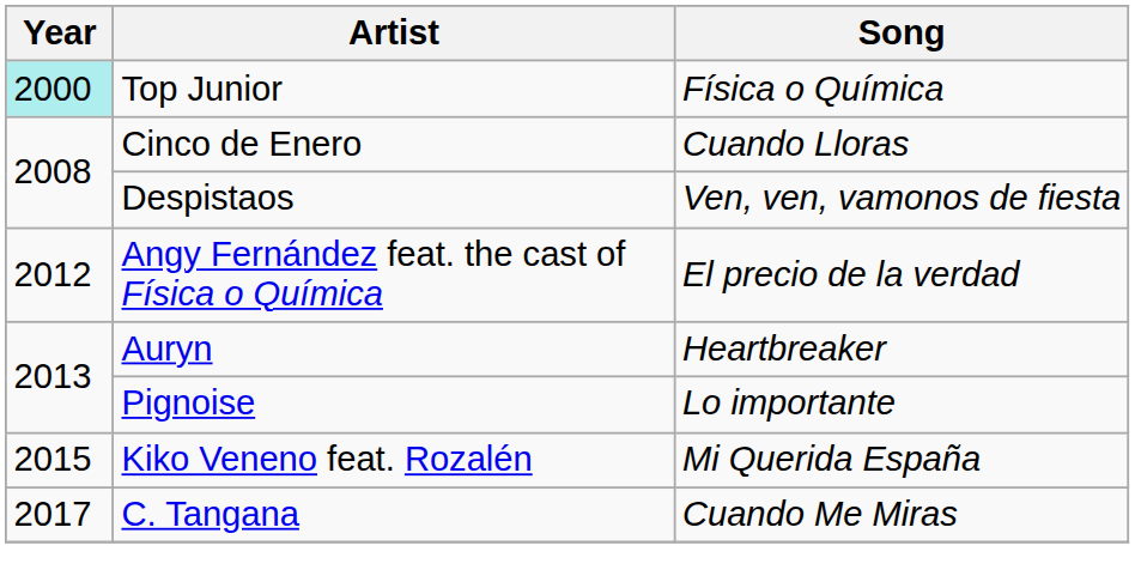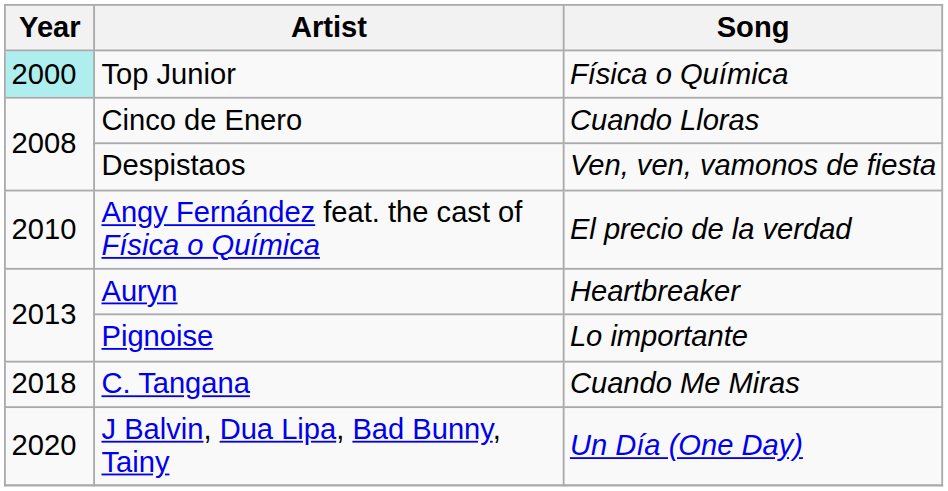 <table class="wikitable sortable">
 <tr>
 <th width="42">Year</th>
 <th width="250">Artist</th>
 <th class="unsortable">Song</th>
 </tr>
 <tr>
 <td style="background: paleturquoise;">2000</td>
 <td>Top Junior</td>
 <td><em>Física o Química</em></td>
 </tr>
 <tr>
 <td rowspan="2">2008</td>
 <td>Cinco de Enero</td>
 <td><em>Cuando Lloras</em></td>
 </tr>
 <tr>
 <td>Despistaos</td>
 <td><em>Ven, ven, vamonos de fiesta</em></td>
 </tr>
 <tr>
-<td>2012</td>
+<td>2010</td>
 <td><a href='#'>Angy Fernández</a> feat. the cast of <em><a href='#'>Física o Química</a></em></td>
 <td><em>El precio de la verdad</em></td>
 </tr>
 <tr>
 <td rowspan="2">2013</td>
 <td><a href='#'>Auryn</a></td>
 <td><em>Heartbreaker</em></td>
 </tr>
 <tr>
 <td><a href='#'>Pignoise</a></td>
 <td><em>Lo importante</em></td>
 </tr>
 <tr>
-<td>2015</td>
-<td><a href='#'>Kiko Veneno</a> feat. <a href='#'>Rozalén</a></td>
-<td><em>Mi Querida España</em></td>
-</tr>
-<tr>
-<td>2017</td>
+<td>2018</td>
 <td><a href='#'>C. Tangana</a></td>
 <td><em>Cuando Me Miras</em></td>
 </tr>
 <tr>
+<td>2020</td>
+<td><a href='#'>J Balvin</a>, <a href='#'>Dua Lipa</a>, <a href='#'>Bad Bunny</a>, <a href='#'>Tainy</a></td>
+<td><em><a href='#'>Un Día (One Day)</a></em></td>
+</tr>
+<tr>
 </tr>
 </table>
